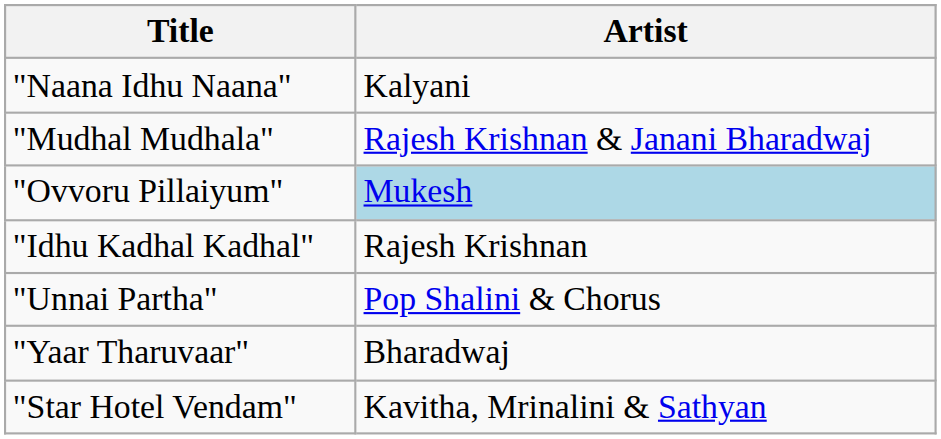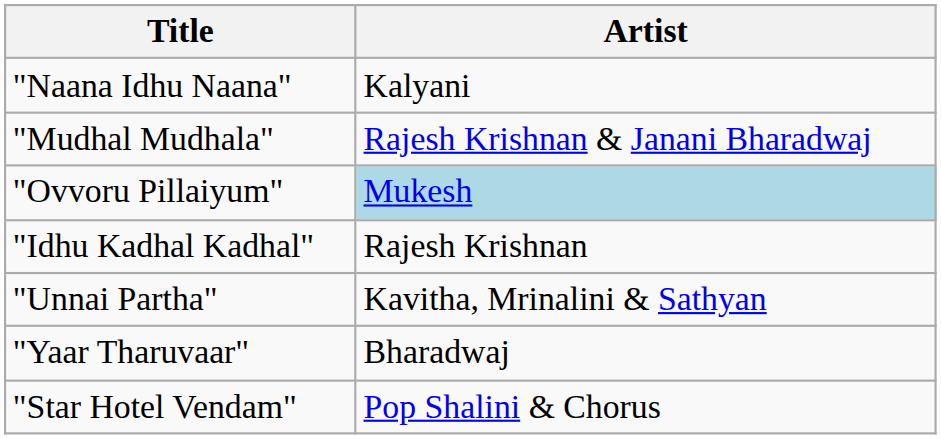 <table class="wikitable" width="50%">
 <tr bgcolor="#CCCCCC">
 <th>Title</th>
 <th>Artist</th>
 </tr>
 <tr>
 <td>"Naana Idhu Naana"</td>
 <td>Kalyani</td>
 </tr>
 <tr>
 <td>"Mudhal Mudhala"</td>
 <td><a href='#'>Rajesh Krishnan</a> & <a href='#'>Janani Bharadwaj</a></td>
 </tr>
 <tr>
 <td>"Ovvoru Pillaiyum"</td>
 <td style="background: lightblue;"><a href='#'>Mukesh</a></td>
 </tr>
 <tr>
 <td>"Idhu Kadhal Kadhal"</td>
 <td>Rajesh Krishnan</td>
 </tr>
 <tr>
 <td>"Unnai Partha"</td>
-<td><a href='#'>Pop Shalini</a> & Chorus</td>
+<td>Kavitha, Mrinalini & <a href='#'>Sathyan</a></td>
 </tr>
 <tr>
 <td>"Yaar Tharuvaar"</td>
 <td>Bharadwaj</td>
 </tr>
 <tr>
 <td>"Star Hotel Vendam"</td>
-<td>Kavitha, Mrinalini & <a href='#'>Sathyan</a></td>
+<td><a href='#'>Pop Shalini</a> & Chorus</td>
 </tr>
 </table>
